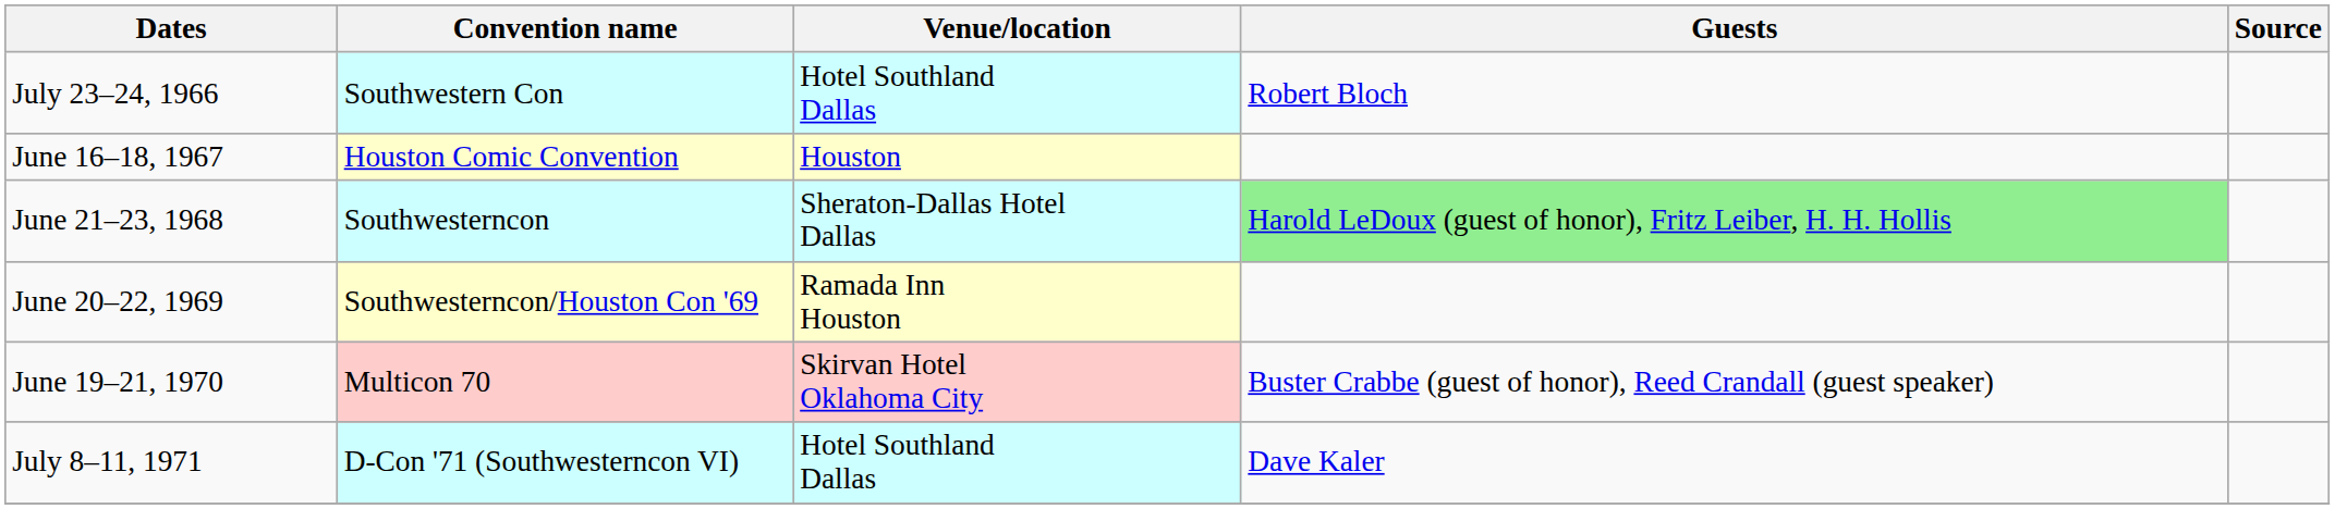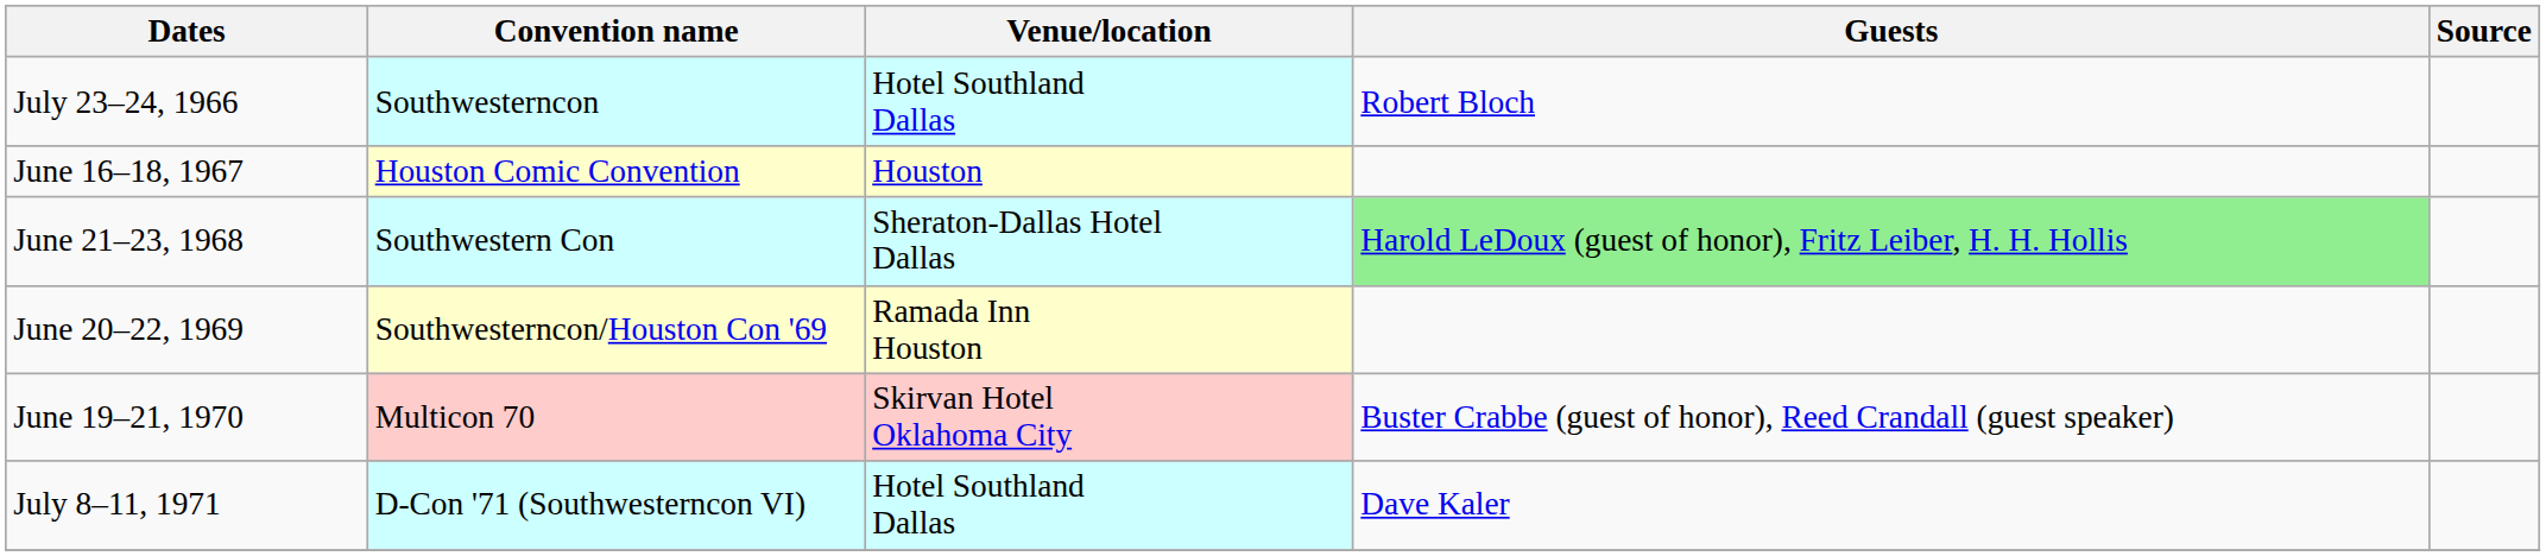 <table class="wikitable">
 <tr>
 <th scope="col" style="width: 15%">Dates</th>
 <th scope="col" style="width: 20%">Convention name</th>
 <th scope="col" style="width: 20%">Venue/location</th>
 <th scope="col" style="width: 45%">Guests</th>
 <th scope="col" style="width: 5%">Source</th>
 </tr>
 <tr>
 <td>July 23–24, 1966</td>
-<td bgcolor="#CCFFFF">Southwestern Con</td>
+<td bgcolor="#CCFFFF">Southwesterncon</td>
 <td bgcolor="#CCFFFF">Hotel Southland<br><a href='#'>Dallas</a></td>
 <td><a href='#'>Robert Bloch</a></td>
 <td></td>
 </tr>
 <tr>
 <td>June 16–18, 1967</td>
 <td bgcolor="#FFFFCC"><a href='#'>Houston Comic Convention</a></td>
 <td bgcolor="#FFFFCC"><a href='#'>Houston</a></td>
 <td></td>
 <td></td>
 </tr>
 <tr>
 <td>June 21–23, 1968</td>
-<td bgcolor="#CCFFFF">Southwesterncon</td>
+<td bgcolor="#CCFFFF">Southwestern Con</td>
 <td bgcolor="#CCFFFF">Sheraton-Dallas Hotel <br>Dallas</td>
 <td style="background: lightgreen;"><a href='#'>Harold LeDoux</a> (guest of honor), <a href='#'>Fritz Leiber</a>, <a href='#'>H. H. Hollis</a></td>
 <td></td>
 </tr>
 <tr>
 <td>June 20–22, 1969</td>
 <td bgcolor="#FFFFCC">Southwesterncon/<a href='#'>Houston Con '69</a></td>
 <td bgcolor="#FFFFCC">Ramada Inn<br>Houston</td>
 <td></td>
 <td></td>
 </tr>
 <tr>
 <td>June 19–21, 1970</td>
 <td bgcolor="#FFCCCC">Multicon 70</td>
 <td bgcolor="#FFCCCC">Skirvan Hotel<br><a href='#'>Oklahoma City</a></td>
 <td><a href='#'>Buster Crabbe</a> (guest of honor), <a href='#'>Reed Crandall</a> (guest speaker)</td>
 <td></td>
 </tr>
 <tr>
 <td>July 8–11, 1971</td>
 <td bgcolor="#CCFFFF">D-Con '71 (Southwesterncon VI)</td>
 <td bgcolor="#CCFFFF">Hotel Southland<br>Dallas</td>
 <td><a href='#'>Dave Kaler</a></td>
 <td></td>
 </tr>
 <tr>
 </tr>
 </table>
